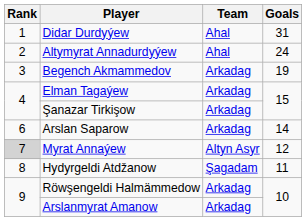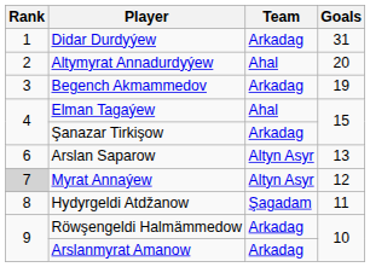 <table class="wikitable" style="text-align:center">
 <tr>
 <th>Rank</th>
 <th>Player</th>
 <th>Team</th>
 <th>Goals</th>
 </tr>
 <tr>
 <td rowspan="1">1</td>
 <td align="left"> <a href='#'>Didar Durdyýew</a></td>
-<td align="left"><a href='#'>Ahal</a></td>
+<td align="left"><a href='#'>Arkadag</a></td>
 <td rowspan="1">31</td>
 </tr>
 <tr>
 <td rowspan="1">2</td>
 <td align="left"> <a href='#'>Altymyrat Annadurdyýew</a></td>
 <td align="left"><a href='#'>Ahal</a></td>
-<td rowspan="1">24</td>
+<td rowspan="1">20</td>
 </tr>
 <tr>
 <td rowspan="1">3</td>
 <td align="left"> <a href='#'>Begench Akmammedov</a></td>
 <td align="left"><a href='#'>Arkadag</a></td>
 <td rowspan="1">19</td>
 </tr>
 <tr>
 <td rowspan="2">4</td>
 <td align="left"> <a href='#'>Elman Tagaýew</a></td>
-<td align="left"><a href='#'>Arkadag</a></td>
+<td align="left"><a href='#'>Ahal</a></td>
 <td rowspan="2">15</td>
 </tr>
 <tr>
 <td align="left"> Şanazar Tirkişow</td>
 <td align="left"><a href='#'>Arkadag</a></td>
 </tr>
 <tr>
 <td rowspan="1">6</td>
 <td align="left"> Arslan Saparow</td>
-<td align="left"><a href='#'>Arkadag</a></td>
-<td rowspan="1">14</td>
+<td align="left"><a href='#'>Altyn Asyr</a></td>
+<td rowspan="1">13</td>
 </tr>
 <tr>
 <td rowspan="1" style="background: lightgrey;">7</td>
 <td align="left"> <a href='#'>Myrat Annaýew</a></td>
 <td align="left"><a href='#'>Altyn Asyr</a></td>
 <td rowspan="1">12</td>
 </tr>
 <tr>
 <td rowspan="1">8</td>
 <td align="left"> Hydyrgeldi Atdžanow</td>
 <td align="left"><a href='#'>Şagadam</a></td>
 <td rowspan="1">11</td>
 </tr>
 <tr>
 <td rowspan="2">9</td>
 <td align="left"> Röwşengeldi Halmämmedow</td>
 <td align="left"><a href='#'>Arkadag</a></td>
 <td rowspan="2">10</td>
 </tr>
 <tr>
 <td align="left"> <a href='#'>Arslanmyrat Amanow</a></td>
 <td align="left"><a href='#'>Arkadag</a></td>
 </tr>
 </table>
